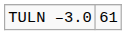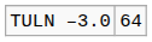 <table class="wikitable">
 <tr align="center">
 </tr>
 <tr align="center">
 <td>TULN –3.0</td>
-<td>61</td>
+<td>64</td>
 </tr>
 </table>
